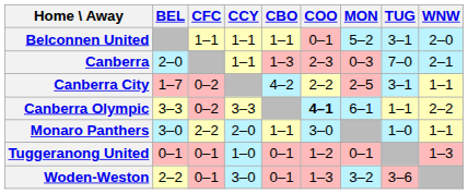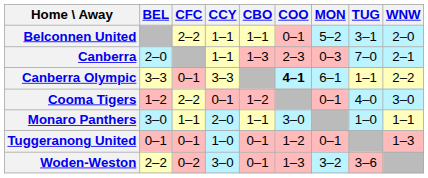 <table class="wikitable plainrowheaders" style="text-align:center;font-size:100%;">
 <tr>
 <th scope="col">Home \ Away</th>
 <th scope="col" width=28><a href='#'>BEL</a></th>
 <th scope="col" width=28><a href='#'>CFC</a></th>
 <th scope="col" width=28><a href='#'>CCY</a></th>
 <th scope="col" width=28><a href='#'>CBO</a></th>
 <th scope="col" width=28><a href='#'>COO</a></th>
 <th scope="col" width=28><a href='#'>MON</a></th>
 <th scope="col" width=28><a href='#'>TUG</a></th>
 <th scope="col" width=28><a href='#'>WNW</a></th>
 </tr>
 <tr>
 <th scope="row" style="text-align:right;"><a href='#'>Belconnen United</a></th>
 <td style="font-weight:normal;background:#bbb;"></td>
-<td style="white-space:nowrap;font-weight:normal;background:#FFB;">1–1</td>
+<td style="white-space:nowrap;font-weight:normal;background:#FFB;">2–2</td>
 <td style="white-space:nowrap;font-weight:normal;background:#FFB;">1–1</td>
 <td style="white-space:nowrap;font-weight:normal;background:#FFB;">1–1</td>
 <td style="white-space:nowrap;font-weight:normal;background:#FBB;">0–1</td>
 <td style="white-space:nowrap;font-weight:normal;background:#BBF3FF;">5–2</td>
 <td style="white-space:nowrap;font-weight:normal;background:#BBF3FF;">3–1</td>
 <td style="white-space:nowrap;font-weight:normal;background:#BBF3FF;">2–0</td>
 </tr>
 <tr>
 <th scope="row" style="text-align:right;"><a href='#'>Canberra</a></th>
 <td style="white-space:nowrap;font-weight:normal;background:#BBF3FF;">2–0</td>
 <td style="font-weight:normal;background:#bbb;"></td>
 <td style="white-space:nowrap;font-weight:normal;background:#FFB;">1–1</td>
 <td style="white-space:nowrap;font-weight:normal;background:#FBB;">1–3</td>
 <td style="white-space:nowrap;font-weight:normal;background:#FBB;">2–3</td>
 <td style="white-space:nowrap;font-weight:normal;background:#FBB;">0–3</td>
 <td style="white-space:nowrap;font-weight:normal;background:#BBF3FF;">7–0</td>
 <td style="white-space:nowrap;font-weight:normal;background:#BBF3FF;">2–1</td>
 </tr>
 <tr>
-<th scope="row" style="text-align:right;"><a href='#'>Canberra City</a></th>
-<td style="white-space:nowrap;font-weight:normal;background:#FBB;">1–7</td>
-<td style="white-space:nowrap;font-weight:normal;background:#FBB;">0–2</td>
-<td style="font-weight:normal;background:#bbb;"></td>
-<td style="white-space:nowrap;font-weight:normal;background:#BBF3FF;">4–2</td>
-<td style="white-space:nowrap;font-weight:normal;background:#FFB;">2–2</td>
-<td style="white-space:nowrap;font-weight:normal;background:#FBB;">2–5</td>
-<td style="white-space:nowrap;font-weight:normal;background:#BBF3FF;">3–1</td>
-<td style="white-space:nowrap;font-weight:normal;background:#FFB;">1–1</td>
-</tr>
-<tr>
 <th scope="row" style="text-align:right;"><a href='#'>Canberra Olympic</a></th>
 <td style="white-space:nowrap;font-weight:normal;background:#FFB;">3–3</td>
-<td style="white-space:nowrap;font-weight:normal;background:#FBB;">0–2</td>
+<td style="white-space:nowrap;font-weight:normal;background:#FBB;">0–1</td>
 <td style="white-space:nowrap;font-weight:normal;background:#FFB;">3–3</td>
 <td style="font-weight:normal;background:#bbb;"></td>
 <td style="white-space:nowrap;font-weight:normal;background:#BBF3FF;"><strong>4–1</strong></td>
 <td style="white-space:nowrap;font-weight:normal;background:#BBF3FF;">6–1</td>
 <td style="white-space:nowrap;font-weight:normal;background:#FFB;">1–1</td>
 <td style="white-space:nowrap;font-weight:normal;background:#FFB;">2–2</td>
 </tr>
 <tr>
+<th scope="row" style="text-align:right;"><a href='#'>Cooma Tigers</a></th>
+<td style="white-space:nowrap;font-weight:normal;background:#FBB;">1–2</td>
+<td style="white-space:nowrap;font-weight:normal;background:#FFB;">2–2</td>
+<td style="white-space:nowrap;font-weight:normal;background:#FBB;">0–1</td>
+<td style="white-space:nowrap;font-weight:normal;background:#FBB;">1–2</td>
+<td style="font-weight:normal;background:#bbb;"></td>
+<td style="white-space:nowrap;font-weight:normal;background:#FBB;">0–1</td>
+<td style="white-space:nowrap;font-weight:normal;background:#BBF3FF;">4–0</td>
+<td style="white-space:nowrap;font-weight:normal;background:#BBF3FF;">3–0</td>
+</tr>
+<tr>
 <th scope="row" style="text-align:right;"><a href='#'>Monaro Panthers</a></th>
 <td style="white-space:nowrap;font-weight:normal;background:#BBF3FF;">3–0</td>
-<td style="white-space:nowrap;font-weight:normal;background:#FFB;">2–2</td>
+<td style="white-space:nowrap;font-weight:normal;background:#FFB;">1–1</td>
 <td style="white-space:nowrap;font-weight:normal;background:#BBF3FF;">2–0</td>
 <td style="white-space:nowrap;font-weight:normal;background:#FFB;">1–1</td>
 <td style="white-space:nowrap;font-weight:normal;background:#BBF3FF;">3–0</td>
 <td style="font-weight:normal;background:#bbb;"></td>
 <td style="white-space:nowrap;font-weight:normal;background:#BBF3FF;">1–0</td>
 <td style="white-space:nowrap;font-weight:normal;background:#FFB;">1–1</td>
 </tr>
 <tr>
 <th scope="row" style="text-align:right;"><a href='#'>Tuggeranong United</a></th>
 <td style="white-space:nowrap;font-weight:normal;background:#FBB;">0–1</td>
 <td style="white-space:nowrap;font-weight:normal;background:#FBB;">0–1</td>
 <td style="white-space:nowrap;font-weight:normal;background:#BBF3FF;">1–0</td>
 <td style="white-space:nowrap;font-weight:normal;background:#FBB;">0–1</td>
 <td style="white-space:nowrap;font-weight:normal;background:#FBB;">1–2</td>
 <td style="white-space:nowrap;font-weight:normal;background:#FBB;">0–1</td>
 <td style="font-weight:normal;background:#bbb;"></td>
 <td style="white-space:nowrap;font-weight:normal;background:#FBB;">1–3</td>
 </tr>
 <tr>
 <th scope="row" style="text-align:right;"><a href='#'>Woden-Weston</a></th>
 <td style="white-space:nowrap;font-weight:normal;background:#FFB;">2–2</td>
-<td style="white-space:nowrap;font-weight:normal;background:#FBB;">0–1</td>
+<td style="white-space:nowrap;font-weight:normal;background:#FBB;">0–2</td>
 <td style="white-space:nowrap;font-weight:normal;background:#BBF3FF;">3–0</td>
 <td style="white-space:nowrap;font-weight:normal;background:#FBB;">0–1</td>
 <td style="white-space:nowrap;font-weight:normal;background:#FBB;">1–3</td>
 <td style="white-space:nowrap;font-weight:normal;background:#BBF3FF;">3–2</td>
 <td style="white-space:nowrap;font-weight:normal;background:#FBB;">3–6</td>
 <td style="font-weight:normal;background:#bbb;"></td>
 </tr>
 </table>
